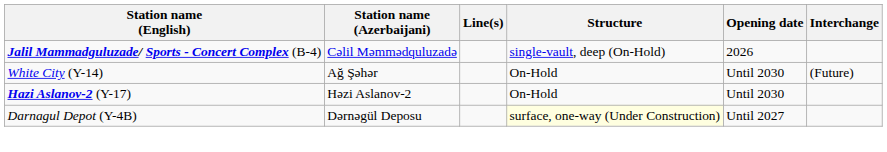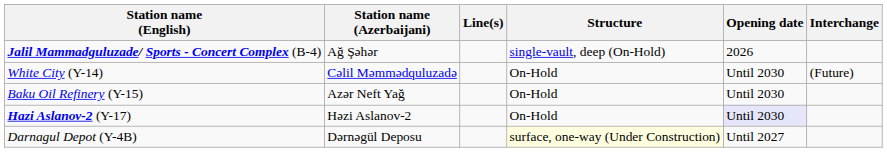 <table class="wikitable sortable">
 <tr>
 <th scope="col">Station name<br>(English)</th>
 <th scope="col">Station name<br>(Azerbaijani)</th>
 <th scope="col">Line(s)</th>
 <th scope="col">Structure</th>
 <th scope="col">Opening date</th>
 <th scope="col">Interchange</th>
 </tr>
 <tr>
 <td><strong><em> <a href='#'>Jalil Mammadguluzade</a>/ <a href='#'>Sports - Concert Complex</a> </em></strong>(B-4)</td>
-<td><a href='#'>Cəlil Məmmədquluzadə</a></td>
+<td>Ağ Şəhər</td>
 <td>  </td>
 <td><a href='#'>single-vault</a>, deep (On-Hold)</td>
 <td>2026</td>
 <td></td>
 </tr>
 <tr>
 <td><em><a href='#'>White City</a></em> (Y-14)</td>
-<td>Ağ Şəhər</td>
+<td><a href='#'>Cəlil Məmmədquluzadə</a></td>
 <td></td>
 <td>On-Hold </td>
 <td>Until 2030</td>
 <td> (Future)</td>
 </tr>
 <tr>
+<td><em><a href='#'>Baku Oil Refinery</a></em> (Y-15)</td>
+<td>Azər Neft Yağ</td>
+<td></td>
+<td>On-Hold </td>
+<td>Until 2030</td>
+<td></td>
+</tr>
+<tr>
 <td><strong><em> <a href='#'>Hazi Aslanov-2</a></em></strong> (Y-17)</td>
 <td>Həzi Aslanov-2</td>
 <td> </td>
 <td>On-Hold </td>
-<td>Until 2030</td>
+<td style="background: lavender;">Until 2030</td>
 <td></td>
 </tr>
 <tr>
 <td><em>Darnagul Depot</em> (Y-4B)</td>
 <td>Dərnəgül Deposu</td>
 <td></td>
 <td style="background: lightyellow;">surface, one-way (Under Construction)</td>
 <td>Until 2027</td>
 <td></td>
 </tr>
 </table>
